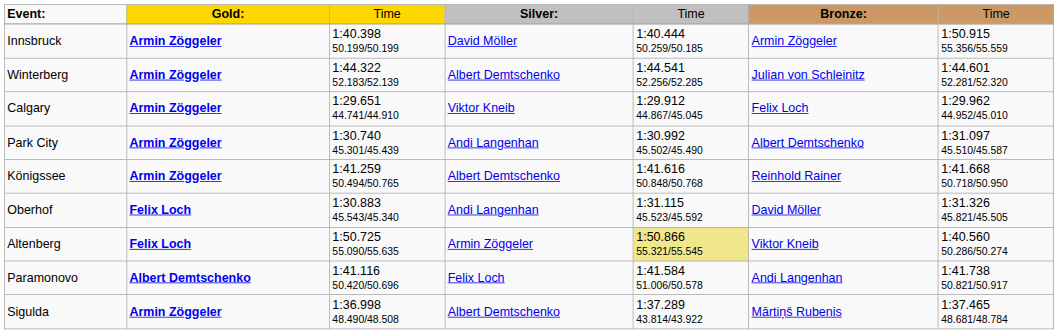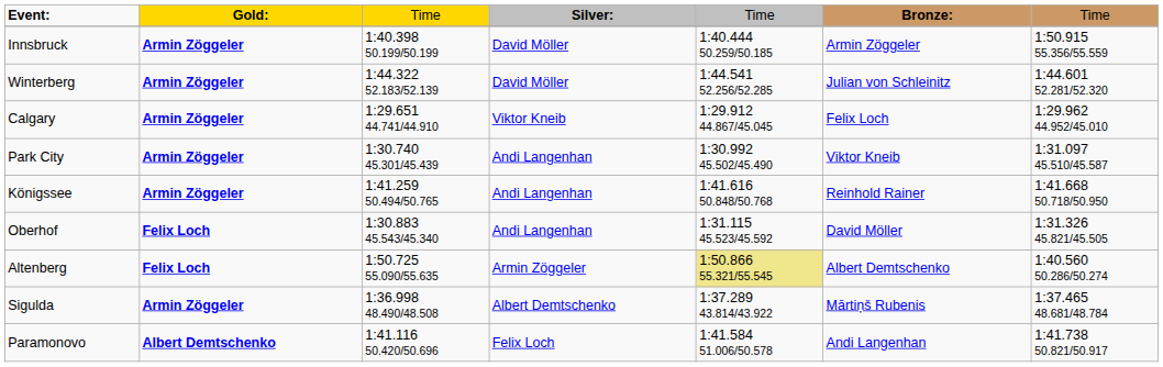 <table class="wikitable" width=85%>
 <tr>
 <td><strong>Event:</strong></td>
 <td style="text-align:center;background-color:gold;"><strong>Gold:</strong></td>
 <td style="text-align:center;background-color:gold;">Time</td>
 <td style="text-align:center;background-color:silver;"><strong>Silver:</strong></td>
 <td style="text-align:center;background-color:silver;">Time</td>
 <td style="text-align:center;background-color:#CC9966;"><strong>Bronze:</strong></td>
 <td style="text-align:center;background-color:#CC9966;">Time</td>
 </tr>
 <tr bgcolor="#cccccc">
 </tr>
 <tr>
 <td>Innsbruck</td>
 <td><strong><a href='#'>Armin Zöggeler</a></strong><br><small></small></td>
 <td>1:40.398  <br><small>50.199/50.199</small></td>
 <td><a href='#'>David Möller</a><br><small></small></td>
 <td>1:40.444  <br><small>50.259/50.185</small></td>
 <td><a href='#'>Armin Zöggeler</a><br><small></small></td>
 <td>1:50.915  <br><small>55.356/55.559</small></td>
 </tr>
 <tr>
 <td>Winterberg</td>
 <td><strong><a href='#'>Armin Zöggeler</a></strong><br><small></small></td>
 <td>1:44.322 <br><small>52.183/52.139</small></td>
-<td><a href='#'>Albert Demtschenko</a><br><small></small></td>
+<td><a href='#'>David Möller</a><br><small></small></td>
 <td>1:44.541  <br><small>52.256/52.285</small></td>
 <td><a href='#'>Julian von Schleinitz</a><br><small></small></td>
 <td>1:44.601  <br><small>52.281/52.320</small></td>
 </tr>
 <tr>
 <td>Calgary</td>
 <td><strong><a href='#'>Armin Zöggeler</a></strong><br><small></small></td>
 <td>1:29.651 <br><small>44.741/44.910</small></td>
 <td><a href='#'>Viktor Kneib</a><br><small></small></td>
 <td>1:29.912  <br><small>44.867/45.045</small></td>
 <td><a href='#'>Felix Loch</a><br><small></small></td>
 <td>1:29.962 <br><small>44.952/45.010</small></td>
 </tr>
 <tr>
 <td>Park City</td>
 <td><strong><a href='#'>Armin Zöggeler</a></strong><br><small></small></td>
 <td>1:30.740 <br><small>45.301/45.439</small></td>
 <td><a href='#'>Andi Langenhan</a><br><small></small></td>
 <td>1:30.992 <br><small>45.502/45.490</small></td>
-<td><a href='#'>Albert Demtschenko</a><br><small></small></td>
+<td><a href='#'>Viktor Kneib</a><br><small></small></td>
 <td>1:31.097 <br><small>45.510/45.587</small></td>
 </tr>
 <tr>
 <td>Königssee</td>
 <td><strong><a href='#'>Armin Zöggeler</a></strong><br><small></small></td>
 <td>1:41.259 <br><small>50.494/50.765</small></td>
-<td><a href='#'>Albert Demtschenko</a><br><small></small></td>
+<td><a href='#'>Andi Langenhan</a><br><small></small></td>
 <td>1:41.616  <br><small>50.848/50.768</small></td>
 <td><a href='#'>Reinhold Rainer</a><br><small></small></td>
 <td>1:41.668  <br><small>50.718/50.950</small></td>
 </tr>
 <tr>
 <td>Oberhof</td>
 <td><strong><a href='#'>Felix Loch</a></strong><br><small></small></td>
 <td>1:30.883  <br><small>45.543/45.340</small></td>
 <td><a href='#'>Andi Langenhan</a><br><small></small></td>
 <td>1:31.115 <br><small>45.523/45.592</small></td>
 <td><a href='#'>David Möller</a><br><small></small></td>
 <td>1:31.326 <br><small>45.821/45.505</small></td>
 </tr>
 <tr>
 <td>Altenberg</td>
 <td><strong><a href='#'>Felix Loch</a></strong><br><small></small></td>
 <td>1:50.725  <br><small>55.090/55.635</small></td>
 <td><a href='#'>Armin Zöggeler</a><br><small></small></td>
 <td style="background: khaki;">1:50.866 <br><small>55.321/55.545 </small></td>
-<td><a href='#'>Viktor Kneib</a><br><small></small></td>
+<td><a href='#'>Albert Demtschenko</a><br><small></small></td>
 <td>1:40.560 <br><small>50.286/50.274</small></td>
+</tr>
+<tr>
+<td>Sigulda</td>
+<td><strong><a href='#'>Armin Zöggeler</a></strong><br><small></small></td>
+<td>1:36.998 <br><small>48.490/48.508</small></td>
+<td><a href='#'>Albert Demtschenko</a><br><small></small></td>
+<td>1:37.289 <br><small>43.814/43.922</small></td>
+<td><a href='#'>Mārtiņš Rubenis</a><br><small></small></td>
+<td>1:37.465<br><small>48.681/48.784</small></td>
 </tr>
 <tr>
 <td>Paramonovo</td>
 <td><strong><a href='#'>Albert Demtschenko</a></strong><br><small></small></td>
 <td>1:41.116  <br><small>50.420/50.696</small></td>
 <td><a href='#'>Felix Loch</a><br><small></small></td>
 <td>1:41.584 <br><small>51.006/50.578</small></td>
 <td><a href='#'>Andi Langenhan</a><br><small></small></td>
 <td>1:41.738 <br><small>50.821/50.917</small></td>
 </tr>
-<tr>
-<td>Sigulda</td>
-<td><strong><a href='#'>Armin Zöggeler</a></strong><br><small></small></td>
-<td>1:36.998 <br><small>48.490/48.508</small></td>
-<td><a href='#'>Albert Demtschenko</a><br><small></small></td>
-<td>1:37.289 <br><small>43.814/43.922</small></td>
-<td><a href='#'>Mārtiņš Rubenis</a><br><small></small></td>
-<td>1:37.465<br><small>48.681/48.784</small></td>
-</tr>
 </table>
